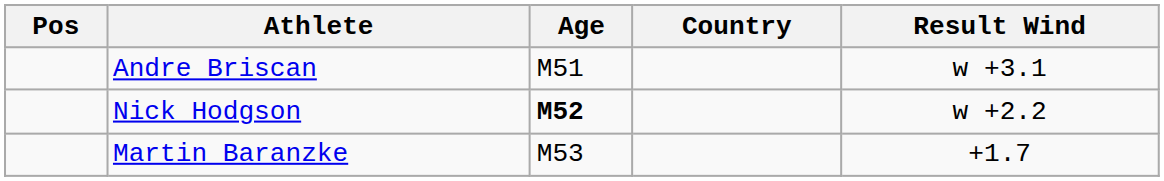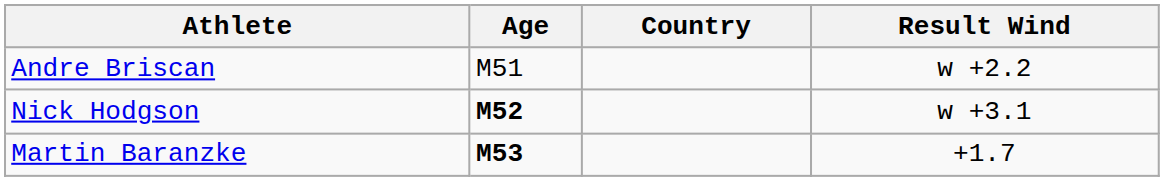 <table class="wikitable"  style="text-align:center; width:65%;">
 <tr>
-<th>Pos</th>
 <th>Athlete</th>
 <th>Age</th>
 <th>Country</th>
 <th>Result Wind</th>
 </tr>
 <tr>
-<td align=center></td>
 <td align=left><a href='#'>Andre Briscan</a></td>
 <td align=left>M51</td>
+<td align=left></td>
+<td>w +2.2</td>
+</tr>
+<tr>
+<td align=left><a href='#'>Nick Hodgson</a></td>
+<td align=left><strong>M52</strong></td>
 <td align=left></td>
 <td>w +3.1</td>
 </tr>
 <tr>
-<td align=center></td>
-<td align=left><a href='#'>Nick Hodgson</a></td>
-<td align=left><strong>M52</strong></td>
-<td align=left></td>
-<td>w +2.2</td>
-</tr>
-<tr>
-<td align=center></td>
 <td align=left><a href='#'>Martin Baranzke</a></td>
-<td align=left>M53</td>
+<td align=left><strong>M53</strong></td>
 <td align=left></td>
 <td> +1.7</td>
 </tr>
 </table>
